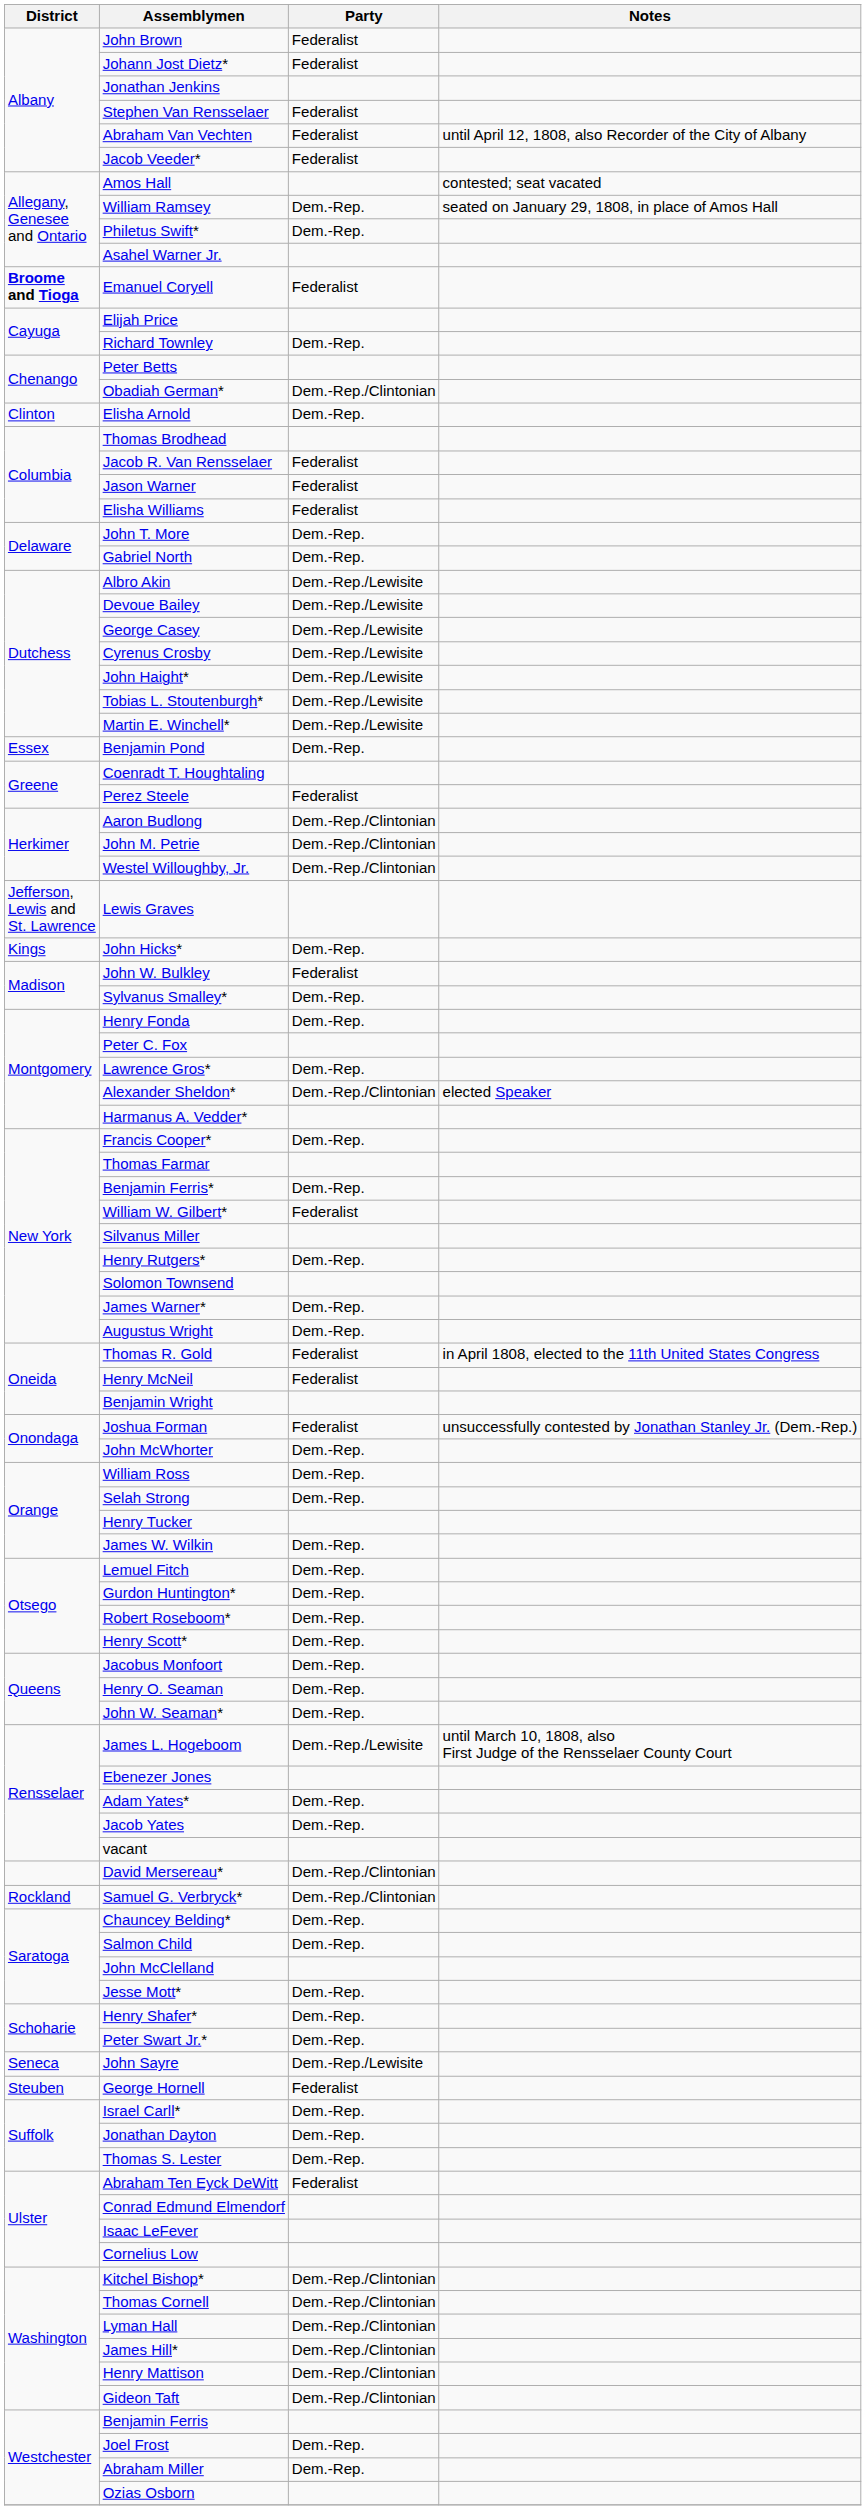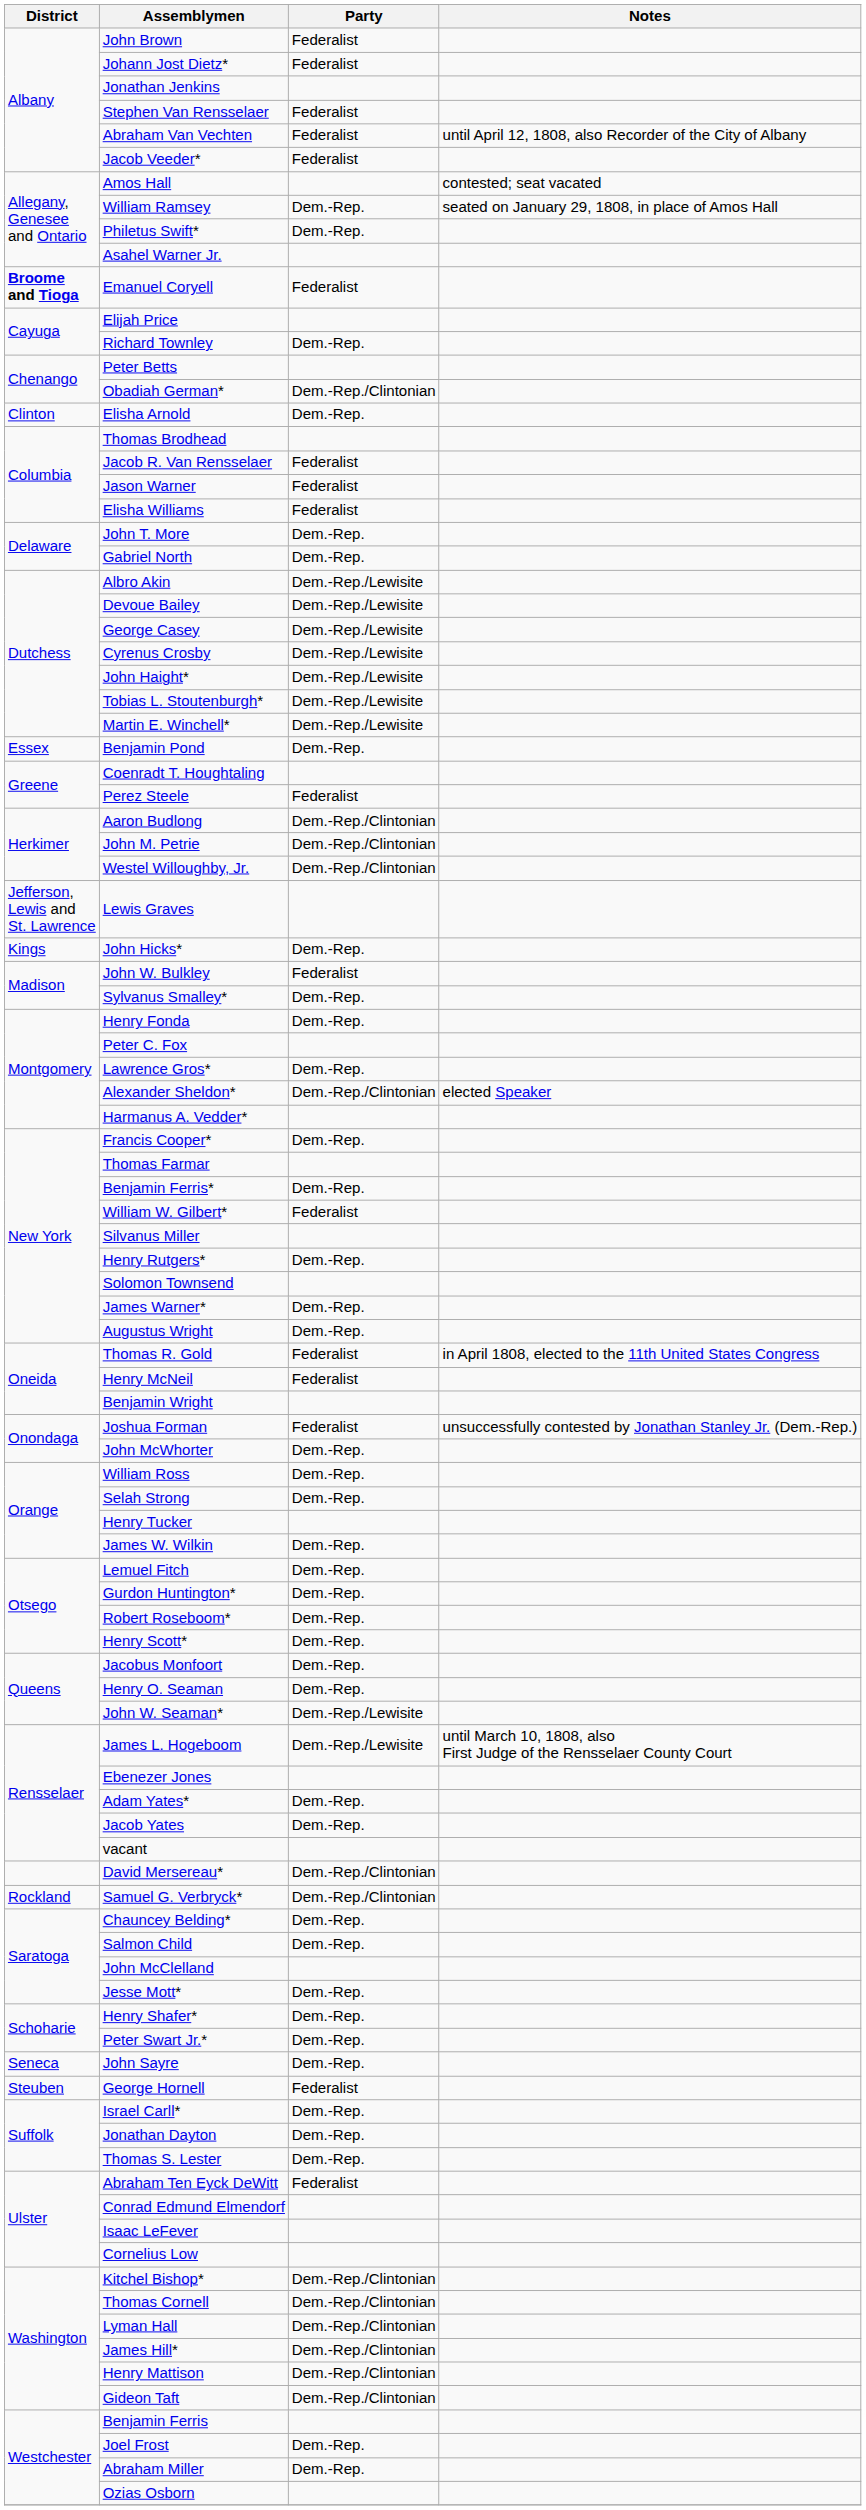 <table class=wikitable>
 <tr>
 <th>District</th>
 <th>Assemblymen</th>
 <th>Party</th>
 <th>Notes</th>
 </tr>
 <tr>
 <td rowspan="6"><a href='#'>Albany</a></td>
 <td><a href='#'>John Brown</a></td>
 <td>Federalist</td>
 <td></td>
 </tr>
 <tr>
 <td><a href='#'>Johann Jost Dietz</a>*</td>
 <td>Federalist</td>
 <td></td>
 </tr>
 <tr>
 <td><a href='#'>Jonathan Jenkins</a></td>
 <td></td>
 <td></td>
 </tr>
 <tr>
 <td><a href='#'>Stephen Van Rensselaer</a></td>
 <td>Federalist</td>
 <td></td>
 </tr>
 <tr>
 <td><a href='#'>Abraham Van Vechten</a></td>
 <td>Federalist</td>
 <td>until April 12, 1808, also Recorder of the City of Albany</td>
 </tr>
 <tr>
 <td><a href='#'>Jacob Veeder</a>*</td>
 <td>Federalist</td>
 <td></td>
 </tr>
 <tr>
 <td rowspan="4"><a href='#'>Allegany</a>, <br> <a href='#'>Genesee</a> <br>and <a href='#'>Ontario</a></td>
 <td><a href='#'>Amos Hall</a></td>
 <td></td>
 <td>contested; seat vacated</td>
 </tr>
 <tr>
 <td><a href='#'>William Ramsey</a></td>
 <td>Dem.-Rep.</td>
 <td>seated on January 29, 1808, in place of Amos Hall</td>
 </tr>
 <tr>
 <td><a href='#'>Philetus Swift</a>*</td>
 <td>Dem.-Rep.</td>
 <td></td>
 </tr>
 <tr>
 <td><a href='#'>Asahel Warner Jr.</a></td>
 <td></td>
 <td></td>
 </tr>
 <tr>
 <td><strong><a href='#'>Broome</a> <br> and <a href='#'>Tioga</a></strong></td>
 <td><a href='#'>Emanuel Coryell</a></td>
 <td>Federalist</td>
 <td></td>
 </tr>
 <tr>
 <td rowspan="2"><a href='#'>Cayuga</a></td>
 <td><a href='#'>Elijah Price</a></td>
 <td></td>
 <td></td>
 </tr>
 <tr>
 <td><a href='#'>Richard Townley</a></td>
 <td>Dem.-Rep.</td>
 <td></td>
 </tr>
 <tr>
 <td rowspan="2"><a href='#'>Chenango</a></td>
 <td><a href='#'>Peter Betts</a></td>
 <td></td>
 <td></td>
 </tr>
 <tr>
 <td><a href='#'>Obadiah German</a>*</td>
 <td>Dem.-Rep./Clintonian</td>
 <td></td>
 </tr>
 <tr>
 <td><a href='#'>Clinton</a></td>
 <td><a href='#'>Elisha Arnold</a></td>
 <td>Dem.-Rep.</td>
 <td></td>
 </tr>
 <tr>
 <td rowspan="4"><a href='#'>Columbia</a></td>
 <td><a href='#'>Thomas Brodhead</a></td>
 <td></td>
 <td></td>
 </tr>
 <tr>
 <td><a href='#'>Jacob R. Van Rensselaer</a></td>
 <td>Federalist</td>
 <td></td>
 </tr>
 <tr>
 <td><a href='#'>Jason Warner</a></td>
 <td>Federalist</td>
 <td></td>
 </tr>
 <tr>
 <td><a href='#'>Elisha Williams</a></td>
 <td>Federalist</td>
 <td></td>
 </tr>
 <tr>
 <td rowspan="2"><a href='#'>Delaware</a></td>
 <td><a href='#'>John T. More</a></td>
 <td>Dem.-Rep.</td>
 <td></td>
 </tr>
 <tr>
 <td><a href='#'>Gabriel North</a></td>
 <td>Dem.-Rep.</td>
 <td></td>
 </tr>
 <tr>
 <td rowspan="7"><a href='#'>Dutchess</a></td>
 <td><a href='#'>Albro Akin</a></td>
 <td>Dem.-Rep./Lewisite</td>
 <td></td>
 </tr>
 <tr>
 <td><a href='#'>Devoue Bailey</a></td>
 <td>Dem.-Rep./Lewisite</td>
 <td></td>
 </tr>
 <tr>
 <td><a href='#'>George Casey</a></td>
 <td>Dem.-Rep./Lewisite</td>
 <td></td>
 </tr>
 <tr>
 <td><a href='#'>Cyrenus Crosby</a></td>
 <td>Dem.-Rep./Lewisite</td>
 <td></td>
 </tr>
 <tr>
 <td><a href='#'>John Haight</a>*</td>
 <td>Dem.-Rep./Lewisite</td>
 <td></td>
 </tr>
 <tr>
 <td><a href='#'>Tobias L. Stoutenburgh</a>*</td>
 <td>Dem.-Rep./Lewisite</td>
 <td></td>
 </tr>
 <tr>
 <td><a href='#'>Martin E. Winchell</a>*</td>
 <td>Dem.-Rep./Lewisite</td>
 <td></td>
 </tr>
 <tr>
 <td><a href='#'>Essex</a></td>
 <td><a href='#'>Benjamin Pond</a></td>
 <td>Dem.-Rep.</td>
 <td></td>
 </tr>
 <tr>
 <td rowspan="2"><a href='#'>Greene</a></td>
 <td><a href='#'>Coenradt T. Houghtaling</a></td>
 <td></td>
 <td></td>
 </tr>
 <tr>
 <td><a href='#'>Perez Steele</a></td>
 <td>Federalist</td>
 <td></td>
 </tr>
 <tr>
 <td rowspan="3"><a href='#'>Herkimer</a></td>
 <td><a href='#'>Aaron Budlong</a></td>
 <td>Dem.-Rep./Clintonian</td>
 <td></td>
 </tr>
 <tr>
 <td><a href='#'>John M. Petrie</a></td>
 <td>Dem.-Rep./Clintonian</td>
 <td></td>
 </tr>
 <tr>
 <td><a href='#'>Westel Willoughby, Jr.</a></td>
 <td>Dem.-Rep./Clintonian</td>
 <td></td>
 </tr>
 <tr>
 <td><a href='#'>Jefferson</a>, <br><a href='#'>Lewis</a> and <br><a href='#'>St. Lawrence</a></td>
 <td><a href='#'>Lewis Graves</a></td>
 <td></td>
 <td></td>
 </tr>
 <tr>
 <td><a href='#'>Kings</a></td>
 <td><a href='#'>John Hicks</a>*</td>
 <td>Dem.-Rep.</td>
 <td></td>
 </tr>
 <tr>
 <td rowspan="2"><a href='#'>Madison</a></td>
 <td><a href='#'>John W. Bulkley</a></td>
 <td>Federalist</td>
 <td></td>
 </tr>
 <tr>
 <td><a href='#'>Sylvanus Smalley</a>*</td>
 <td>Dem.-Rep.</td>
 <td></td>
 </tr>
 <tr>
 <td rowspan="5"><a href='#'>Montgomery</a></td>
 <td><a href='#'>Henry Fonda</a></td>
 <td>Dem.-Rep.</td>
 <td></td>
 </tr>
 <tr>
 <td><a href='#'>Peter C. Fox</a></td>
 <td></td>
 <td></td>
 </tr>
 <tr>
 <td><a href='#'>Lawrence Gros</a>*</td>
 <td>Dem.-Rep.</td>
 <td></td>
 </tr>
 <tr>
 <td><a href='#'>Alexander Sheldon</a>*</td>
 <td>Dem.-Rep./Clintonian</td>
 <td>elected <a href='#'>Speaker</a></td>
 </tr>
 <tr>
 <td><a href='#'>Harmanus A. Vedder</a>*</td>
 <td></td>
 <td></td>
 </tr>
 <tr>
 <td rowspan="9"><a href='#'>New York</a></td>
 <td><a href='#'>Francis Cooper</a>*</td>
 <td>Dem.-Rep.</td>
 <td></td>
 </tr>
 <tr>
 <td><a href='#'>Thomas Farmar</a></td>
 <td></td>
 <td></td>
 </tr>
 <tr>
 <td><a href='#'>Benjamin Ferris</a>*</td>
 <td>Dem.-Rep.</td>
 <td></td>
 </tr>
 <tr>
 <td><a href='#'>William W. Gilbert</a>*</td>
 <td>Federalist</td>
 <td></td>
 </tr>
 <tr>
 <td><a href='#'>Silvanus Miller</a></td>
 <td></td>
 <td></td>
 </tr>
 <tr>
 <td><a href='#'>Henry Rutgers</a>*</td>
 <td>Dem.-Rep.</td>
 <td></td>
 </tr>
 <tr>
 <td><a href='#'>Solomon Townsend</a></td>
 <td></td>
 <td></td>
 </tr>
 <tr>
 <td><a href='#'>James Warner</a>*</td>
 <td>Dem.-Rep.</td>
 <td></td>
 </tr>
 <tr>
 <td><a href='#'>Augustus Wright</a></td>
 <td>Dem.-Rep.</td>
 <td></td>
 </tr>
 <tr>
 <td rowspan="3"><a href='#'>Oneida</a></td>
 <td><a href='#'>Thomas R. Gold</a></td>
 <td>Federalist</td>
 <td>in April 1808, elected to the <a href='#'>11th United States Congress</a></td>
 </tr>
 <tr>
 <td><a href='#'>Henry McNeil</a></td>
 <td>Federalist</td>
 <td></td>
 </tr>
 <tr>
 <td><a href='#'>Benjamin Wright</a></td>
 <td></td>
 <td></td>
 </tr>
 <tr>
 <td rowspan="2"><a href='#'>Onondaga</a></td>
 <td><a href='#'>Joshua Forman</a></td>
 <td>Federalist</td>
 <td>unsuccessfully contested by <a href='#'>Jonathan Stanley Jr.</a> (Dem.-Rep.)</td>
 </tr>
 <tr>
 <td><a href='#'>John McWhorter</a></td>
 <td>Dem.-Rep.</td>
 <td></td>
 </tr>
 <tr>
 <td rowspan="4"><a href='#'>Orange</a></td>
 <td><a href='#'>William Ross</a></td>
 <td>Dem.-Rep.</td>
 <td></td>
 </tr>
 <tr>
 <td><a href='#'>Selah Strong</a></td>
 <td>Dem.-Rep.</td>
 <td></td>
 </tr>
 <tr>
 <td><a href='#'>Henry Tucker</a></td>
 <td></td>
 <td></td>
 </tr>
 <tr>
 <td><a href='#'>James W. Wilkin</a></td>
 <td>Dem.-Rep.</td>
 <td></td>
 </tr>
 <tr>
 <td rowspan="4"><a href='#'>Otsego</a></td>
 <td><a href='#'>Lemuel Fitch</a></td>
 <td>Dem.-Rep.</td>
 <td></td>
 </tr>
 <tr>
 <td><a href='#'>Gurdon Huntington</a>*</td>
 <td>Dem.-Rep.</td>
 <td></td>
 </tr>
 <tr>
 <td><a href='#'>Robert Roseboom</a>*</td>
 <td>Dem.-Rep.</td>
 <td></td>
 </tr>
 <tr>
 <td><a href='#'>Henry Scott</a>*</td>
 <td>Dem.-Rep.</td>
 <td></td>
 </tr>
 <tr>
 <td rowspan="3"><a href='#'>Queens</a></td>
 <td><a href='#'>Jacobus Monfoort</a></td>
 <td>Dem.-Rep.</td>
 <td></td>
 </tr>
 <tr>
 <td><a href='#'>Henry O. Seaman</a></td>
 <td>Dem.-Rep.</td>
 <td></td>
 </tr>
 <tr>
 <td><a href='#'>John W. Seaman</a>*</td>
-<td>Dem.-Rep.</td>
+<td>Dem.-Rep./Lewisite</td>
 <td></td>
 </tr>
 <tr>
 <td rowspan="5"><a href='#'>Rensselaer</a></td>
 <td><a href='#'>James L. Hogeboom</a></td>
 <td>Dem.-Rep./Lewisite</td>
 <td>until March 10, 1808, also <br>First Judge of the Rensselaer County Court</td>
 </tr>
 <tr>
 <td><a href='#'>Ebenezer Jones</a></td>
 <td></td>
 <td></td>
 </tr>
 <tr>
 <td><a href='#'>Adam Yates</a>*</td>
 <td>Dem.-Rep.</td>
 <td></td>
 </tr>
 <tr>
 <td><a href='#'>Jacob Yates</a></td>
 <td>Dem.-Rep.</td>
 <td></td>
 </tr>
 <tr>
 <td>vacant</td>
 <td></td>
 <td></td>
 </tr>
 <tr>
 <td></td>
 <td><a href='#'>David Mersereau</a>*</td>
 <td>Dem.-Rep./Clintonian</td>
 <td></td>
 </tr>
 <tr>
 <td><a href='#'>Rockland</a></td>
 <td><a href='#'>Samuel G. Verbryck</a>*</td>
 <td>Dem.-Rep./Clintonian</td>
 <td></td>
 </tr>
 <tr>
 <td rowspan="4"><a href='#'>Saratoga</a></td>
 <td><a href='#'>Chauncey Belding</a>*</td>
 <td>Dem.-Rep.</td>
 <td></td>
 </tr>
 <tr>
 <td><a href='#'>Salmon Child</a></td>
 <td>Dem.-Rep.</td>
 <td></td>
 </tr>
 <tr>
 <td><a href='#'>John McClelland</a></td>
 <td></td>
 <td></td>
 </tr>
 <tr>
 <td><a href='#'>Jesse Mott</a>*</td>
 <td>Dem.-Rep.</td>
 <td></td>
 </tr>
 <tr>
 <td rowspan="2"><a href='#'>Schoharie</a></td>
 <td><a href='#'>Henry Shafer</a>*</td>
 <td>Dem.-Rep.</td>
 <td></td>
 </tr>
 <tr>
 <td><a href='#'>Peter Swart Jr.</a>*</td>
 <td>Dem.-Rep.</td>
 <td></td>
 </tr>
 <tr>
 <td><a href='#'>Seneca</a></td>
 <td><a href='#'>John Sayre</a></td>
-<td>Dem.-Rep./Lewisite</td>
+<td>Dem.-Rep.</td>
 <td></td>
 </tr>
 <tr>
 <td><a href='#'>Steuben</a></td>
 <td><a href='#'>George Hornell</a></td>
 <td>Federalist</td>
 <td></td>
 </tr>
 <tr>
 <td rowspan="3"><a href='#'>Suffolk</a></td>
 <td><a href='#'>Israel Carll</a>*</td>
 <td>Dem.-Rep.</td>
 <td></td>
 </tr>
 <tr>
 <td><a href='#'>Jonathan Dayton</a></td>
 <td>Dem.-Rep.</td>
 <td></td>
 </tr>
 <tr>
 <td><a href='#'>Thomas S. Lester</a></td>
 <td>Dem.-Rep.</td>
 <td></td>
 </tr>
 <tr>
 <td rowspan="4"><a href='#'>Ulster</a></td>
 <td><a href='#'>Abraham Ten Eyck DeWitt</a></td>
 <td>Federalist</td>
 <td></td>
 </tr>
 <tr>
 <td><a href='#'>Conrad Edmund Elmendorf</a></td>
 <td></td>
 <td></td>
 </tr>
 <tr>
 <td><a href='#'>Isaac LeFever</a></td>
 <td></td>
 <td></td>
 </tr>
 <tr>
 <td><a href='#'>Cornelius Low</a></td>
 <td></td>
 <td></td>
 </tr>
 <tr>
 <td rowspan="6"><a href='#'>Washington</a></td>
 <td><a href='#'>Kitchel Bishop</a>*</td>
 <td>Dem.-Rep./Clintonian</td>
 <td></td>
 </tr>
 <tr>
 <td><a href='#'>Thomas Cornell</a></td>
 <td>Dem.-Rep./Clintonian</td>
 <td></td>
 </tr>
 <tr>
 <td><a href='#'>Lyman Hall</a></td>
 <td>Dem.-Rep./Clintonian</td>
 <td></td>
 </tr>
 <tr>
 <td><a href='#'>James Hill</a>*</td>
 <td>Dem.-Rep./Clintonian</td>
 <td></td>
 </tr>
 <tr>
 <td><a href='#'>Henry Mattison</a></td>
 <td>Dem.-Rep./Clintonian</td>
 <td></td>
 </tr>
 <tr>
 <td><a href='#'>Gideon Taft</a></td>
 <td>Dem.-Rep./Clintonian</td>
 <td></td>
 </tr>
 <tr>
 <td rowspan="4"><a href='#'>Westchester</a></td>
 <td><a href='#'>Benjamin Ferris</a></td>
 <td></td>
 <td></td>
 </tr>
 <tr>
 <td><a href='#'>Joel Frost</a></td>
 <td>Dem.-Rep.</td>
 <td></td>
 </tr>
 <tr>
 <td><a href='#'>Abraham Miller</a></td>
 <td>Dem.-Rep.</td>
 <td></td>
 </tr>
 <tr>
 <td><a href='#'>Ozias Osborn</a></td>
 <td></td>
 <td></td>
 </tr>
 <tr>
 </tr>
 </table>
